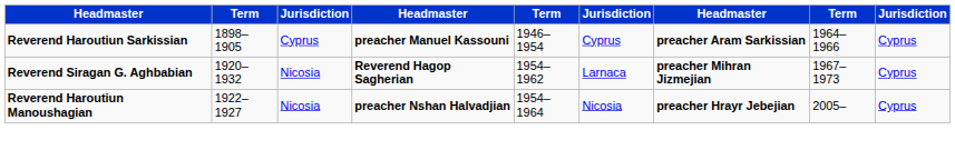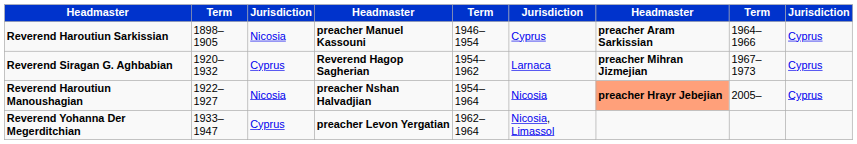 <table class="wikitable">
 <tr>
 <th ! style="background-color: #0033cc; color:#fff; text-align: center;">Headmaster</th>
 <th ! style="background-color: #0033cc; color:#fff; text-align: center;">Term</th>
 <th ! style="background-color: #0033cc; color:#fff; text-align: center;">Jurisdiction</th>
 <th ! style="background-color: #0033cc; color:#fff; text-align: center;">Headmaster</th>
 <th ! style="background-color: #0033cc; color:#fff; text-align: center;">Term</th>
 <th ! style="background-color: #0033cc; color:#fff; text-align: center;">Jurisdiction</th>
 <th ! style="background-color: #0033cc; color:#fff; text-align: center;">Headmaster</th>
 <th ! style="background-color: #0033cc; color:#fff; text-align: center;">Term</th>
 <th ! style="background-color: #0033cc; color:#fff; text-align: center;">Jurisdiction</th>
 </tr>
 <tr>
 <td><strong>Reverend Haroutiun Sarkissian</strong></td>
 <td>1898–1905</td>
-<td><a href='#'>Cyprus</a></td>
+<td><a href='#'>Nicosia</a></td>
 <td><strong>preacher Manuel Kassouni</strong></td>
 <td>1946–1954</td>
 <td><a href='#'>Cyprus</a></td>
 <td><strong>preacher Aram Sarkissian</strong></td>
 <td>1964–1966</td>
 <td><a href='#'>Cyprus</a></td>
 </tr>
 <tr>
 <td><strong>Reverend Siragan G. Aghbabian</strong></td>
 <td>1920–1932</td>
-<td><a href='#'>Nicosia</a></td>
+<td><a href='#'>Cyprus</a></td>
 <td><strong>Reverend Hagop Sagherian</strong></td>
 <td>1954–1962</td>
 <td><a href='#'>Larnaca</a></td>
 <td><strong>preacher Mihran Jizmejian</strong></td>
 <td>1967–1973</td>
 <td><a href='#'>Cyprus</a></td>
 </tr>
 <tr>
 <td><strong>Reverend Haroutiun Manoushagian</strong></td>
 <td>1922–1927</td>
 <td><a href='#'>Nicosia</a></td>
 <td><strong>preacher Nshan Halvadjian</strong></td>
 <td>1954–1964</td>
 <td><a href='#'>Nicosia</a></td>
-<td><strong>preacher Hrayr Jebejian</strong></td>
+<td style="background: lightsalmon;"><strong>preacher Hrayr Jebejian</strong></td>
 <td>2005–</td>
 <td><a href='#'>Cyprus</a></td>
 </tr>
+<tr>
+<td><strong>Reverend Yohanna Der Megerditchian</strong></td>
+<td>1933–1947</td>
+<td><a href='#'>Cyprus</a></td>
+<td><strong>preacher Levon Yergatian</strong></td>
+<td>1962–1964</td>
+<td><a href='#'>Nicosia</a>, <a href='#'>Limassol</a></td>
+<td></td>
+<td></td>
+<td></td>
+</tr>
 </table>
